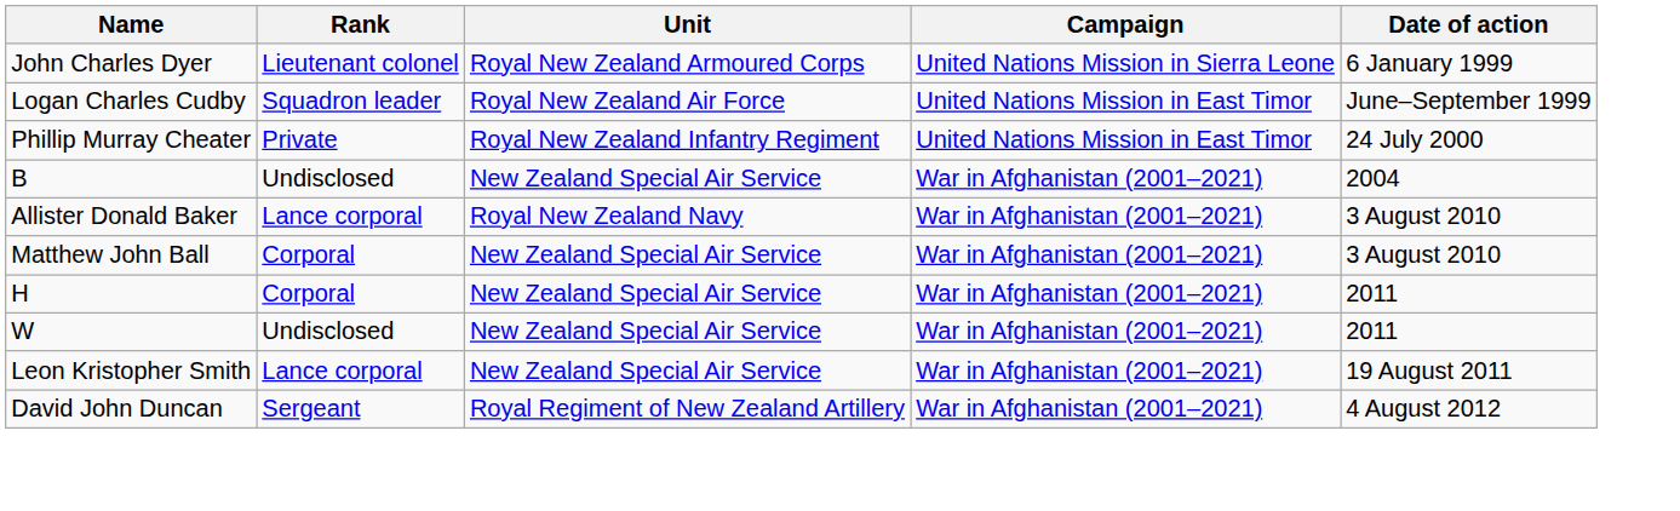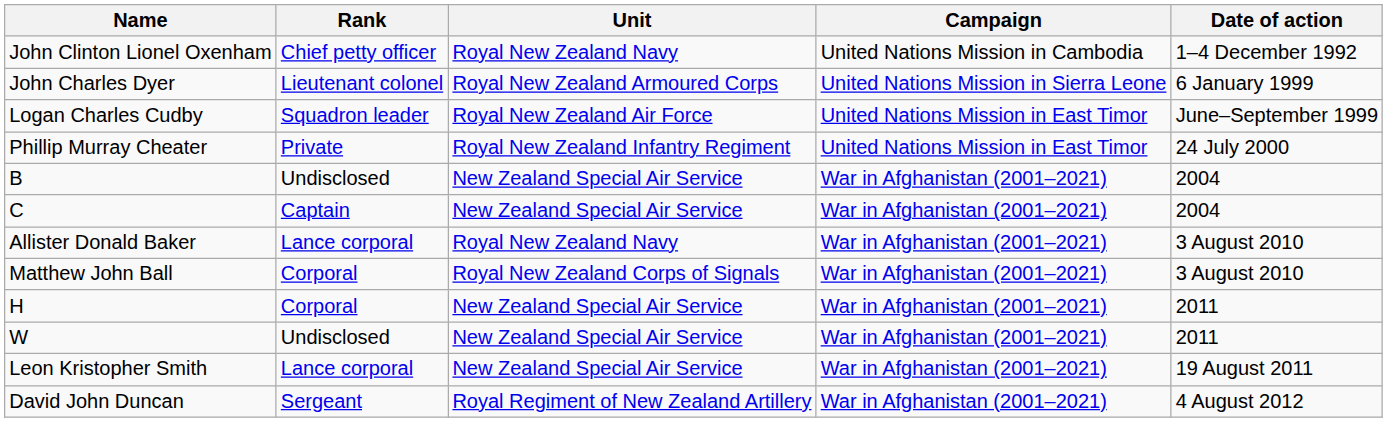 <table class="wikitable sortable">
 <tr>
 <th>Name</th>
 <th>Rank</th>
 <th>Unit</th>
 <th>Campaign</th>
 <th>Date of action</th>
+</tr>
+<tr>
+<td data-sort-value="Oxenham, John Clinton Lionel">John Clinton Lionel Oxenham</td>
+<td data-sort-value="6"><a href='#'>Chief petty officer</a></td>
+<td><a href='#'>Royal New Zealand Navy</a></td>
+<td>United Nations Mission in Cambodia</td>
+<td data-sort-value="1992-12-01">1–4 December 1992</td>
 </tr>
 <tr>
 <td data-sort-value="Dyer, John Charles">John Charles Dyer</td>
 <td data-sort-value="14"><a href='#'>Lieutenant colonel</a></td>
 <td><a href='#'>Royal New Zealand Armoured Corps</a></td>
 <td><a href='#'>United Nations Mission in Sierra Leone</a></td>
 <td data-sort-value="1999-01-06">6 January 1999</td>
 </tr>
 <tr>
 <td data-sort-value="Cudby, Logan Charles">Logan Charles Cudby</td>
 <td data-sort-value="13"><a href='#'>Squadron leader</a></td>
 <td><a href='#'>Royal New Zealand Air Force</a></td>
 <td><a href='#'>United Nations Mission in East Timor</a></td>
 <td data-sort-value="1999-06-01">June–September 1999</td>
 </tr>
 <tr>
 <td data-sort-value="Cheater, Phillip Murray">Phillip Murray Cheater</td>
 <td data-sort-value="1"><a href='#'>Private</a></td>
 <td><a href='#'>Royal New Zealand Infantry Regiment</a></td>
 <td><a href='#'>United Nations Mission in East Timor</a></td>
 <td data-sort-value="2000-06-24">24 July 2000</td>
 </tr>
 <tr>
 <td>B</td>
 <td data-sort-value="0">Undisclosed</td>
 <td><a href='#'>New Zealand Special Air Service</a></td>
 <td><a href='#'>War in Afghanistan (2001–2021)</a></td>
 <td data-sort-value="2004-01-01">2004</td>
 </tr>
 <tr>
+<td>C</td>
+<td data-sort-value="12"><a href='#'>Captain</a></td>
+<td><a href='#'>New Zealand Special Air Service</a></td>
+<td><a href='#'>War in Afghanistan (2001–2021)</a></td>
+<td data-sort-value="2004-01-01">2004</td>
+</tr>
+<tr>
 <td data-sort-value="Baker, Allister Donald">Allister Donald Baker</td>
 <td data-sort-value="3"><a href='#'>Lance corporal</a></td>
 <td><a href='#'>Royal New Zealand Navy</a></td>
 <td><a href='#'>War in Afghanistan (2001–2021)</a></td>
 <td data-sort-value="2010-08-03">3 August 2010</td>
 </tr>
 <tr>
 <td data-sort-value="Ball, Matthew John">Matthew John Ball</td>
 <td data-sort-value="4"><a href='#'>Corporal</a></td>
-<td><a href='#'>New Zealand Special Air Service</a></td>
+<td><a href='#'>Royal New Zealand Corps of Signals</a></td>
 <td><a href='#'>War in Afghanistan (2001–2021)</a></td>
 <td data-sort-value="2010-08-03">3 August 2010</td>
 </tr>
 <tr>
 <td>H</td>
 <td data-sort-value="4"><a href='#'>Corporal</a></td>
 <td><a href='#'>New Zealand Special Air Service</a></td>
 <td><a href='#'>War in Afghanistan (2001–2021)</a></td>
 <td data-sort-value="2011-01-01">2011</td>
 </tr>
 <tr>
 <td>W</td>
 <td data-sort-value="0">Undisclosed</td>
 <td><a href='#'>New Zealand Special Air Service</a></td>
 <td><a href='#'>War in Afghanistan (2001–2021)</a></td>
 <td data-sort-value="2011-01-01">2011</td>
 </tr>
 <tr>
 <td data-sort-value="Smith, Leon Kristopher">Leon Kristopher Smith</td>
 <td data-sort-value="3"><a href='#'>Lance corporal</a></td>
 <td><a href='#'>New Zealand Special Air Service</a></td>
 <td><a href='#'>War in Afghanistan (2001–2021)</a></td>
 <td data-sort-value="2011-08-19">19 August 2011</td>
 </tr>
 <tr>
 <td data-sort-value="Duncan, David John">David John Duncan</td>
 <td data-sort-value="5"><a href='#'>Sergeant</a></td>
 <td><a href='#'>Royal Regiment of New Zealand Artillery</a></td>
 <td><a href='#'>War in Afghanistan (2001–2021)</a></td>
 <td data-sort-value="2012-08-04">4 August 2012</td>
 </tr>
 </table>
